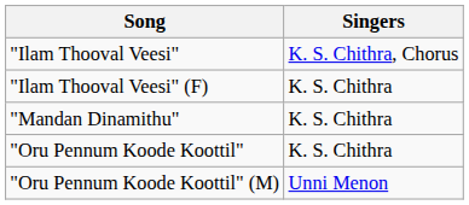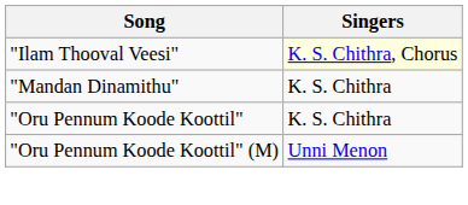 <table class="wikitable" style="font-size:95%;">
 <tr>
 <th>Song</th>
 <th>Singers</th>
 </tr>
 <tr>
 <td>"Ilam Thooval Veesi"</td>
-<td><a href='#'>K. S. Chithra</a>, Chorus</td>
-</tr>
-<tr>
-<td>"Ilam Thooval Veesi" (F)</td>
-<td>K. S. Chithra</td>
+<td style="background: lightyellow;"><a href='#'>K. S. Chithra</a>, Chorus</td>
 </tr>
 <tr>
 <td>"Mandan Dinamithu"</td>
 <td>K. S. Chithra</td>
 </tr>
 <tr>
 <td>"Oru Pennum Koode Koottil"</td>
 <td>K. S. Chithra</td>
 </tr>
 <tr>
 <td>"Oru Pennum Koode Koottil" (M)</td>
 <td><a href='#'>Unni Menon</a></td>
 </tr>
 </table>
